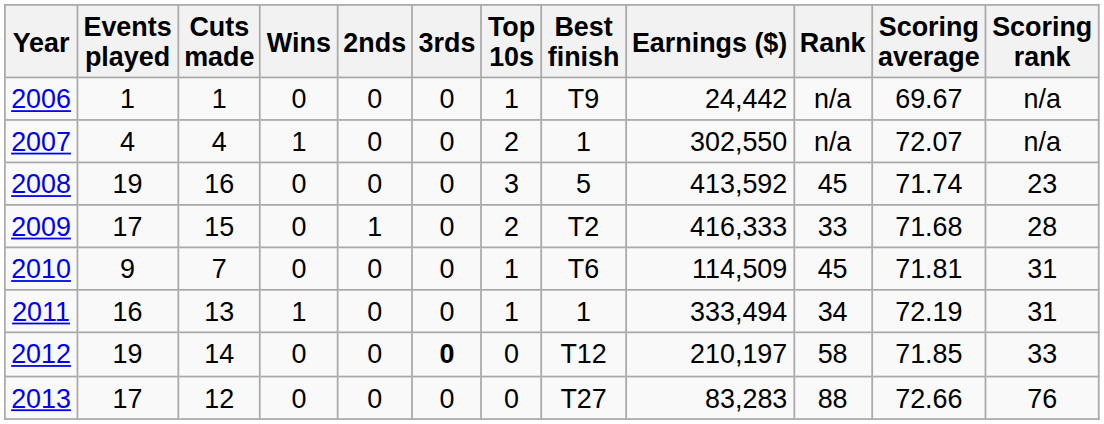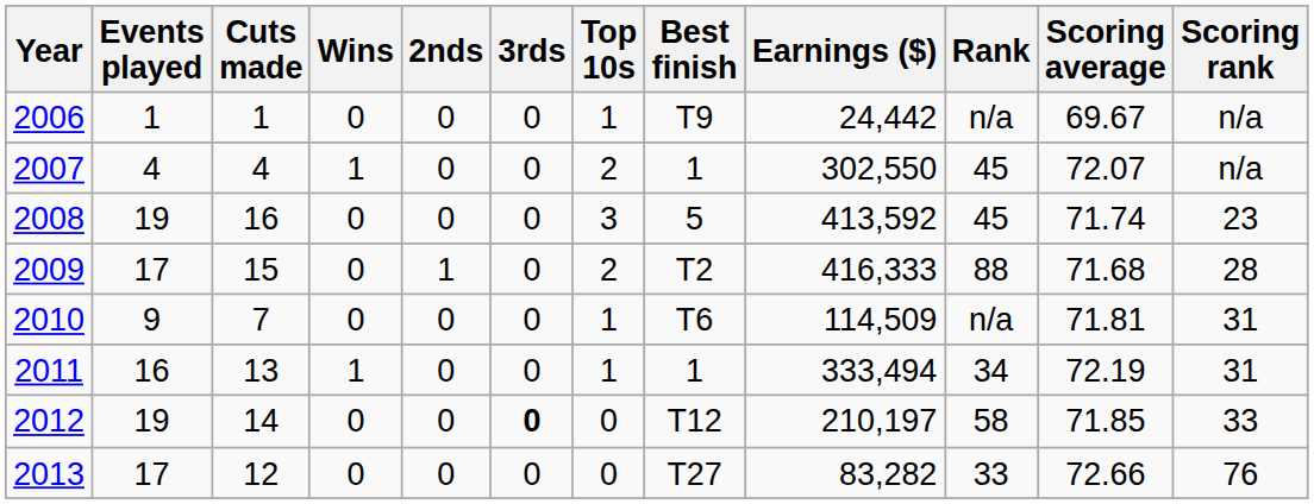 <table class="wikitable" style="text-align:center; font-size: 95%;">
 <tr>
 <th>Year</th>
 <th>Events <br>played</th>
 <th>Cuts <br>made</th>
 <th>Wins</th>
 <th>2nds</th>
 <th>3rds</th>
 <th>Top <br>10s</th>
 <th>Best <br>finish</th>
 <th>Earnings ($)</th>
 <th>Rank</th>
 <th>Scoring <br> average</th>
 <th>Scoring<br>rank</th>
 </tr>
 <tr>
 <td><a href='#'>2006</a></td>
 <td>1</td>
 <td>1</td>
 <td>0</td>
 <td>0</td>
 <td>0</td>
 <td>1</td>
 <td>T9</td>
 <td align="right">24,442</td>
 <td>n/a</td>
 <td>69.67</td>
 <td>n/a</td>
 </tr>
 <tr>
 <td><a href='#'>2007</a></td>
 <td>4</td>
 <td>4</td>
 <td>1</td>
 <td>0</td>
 <td>0</td>
 <td>2</td>
 <td>1</td>
 <td align="right">302,550</td>
-<td>n/a</td>
+<td>45</td>
 <td>72.07</td>
 <td>n/a</td>
 </tr>
 <tr>
 <td><a href='#'>2008</a></td>
 <td>19</td>
 <td>16</td>
 <td>0</td>
 <td>0</td>
 <td>0</td>
 <td>3</td>
 <td>5</td>
 <td align="right">413,592</td>
 <td>45</td>
 <td>71.74</td>
 <td>23</td>
 </tr>
 <tr>
 <td><a href='#'>2009</a></td>
 <td>17</td>
 <td>15</td>
 <td>0</td>
 <td>1</td>
 <td>0</td>
 <td>2</td>
 <td>T2</td>
 <td align="right">416,333</td>
-<td>33</td>
+<td>88</td>
 <td>71.68</td>
 <td>28</td>
 </tr>
 <tr>
 <td><a href='#'>2010</a></td>
 <td>9</td>
 <td>7</td>
 <td>0</td>
 <td>0</td>
 <td>0</td>
 <td>1</td>
 <td>T6</td>
 <td align="right">114,509</td>
-<td>45</td>
+<td>n/a</td>
 <td>71.81</td>
 <td>31</td>
 </tr>
 <tr>
 <td><a href='#'>2011</a></td>
 <td>16</td>
 <td>13</td>
 <td>1</td>
 <td>0</td>
 <td>0</td>
 <td>1</td>
 <td>1</td>
 <td align="right">333,494</td>
 <td>34</td>
 <td>72.19</td>
 <td>31</td>
 </tr>
 <tr>
 <td><a href='#'>2012</a></td>
 <td>19</td>
 <td>14</td>
 <td>0</td>
 <td>0</td>
 <td><strong>0</strong></td>
 <td>0</td>
 <td>T12</td>
 <td align="right">210,197</td>
 <td>58</td>
 <td>71.85</td>
 <td>33</td>
 </tr>
 <tr>
 <td><a href='#'>2013</a></td>
 <td>17</td>
 <td>12</td>
 <td>0</td>
 <td>0</td>
 <td>0</td>
 <td>0</td>
 <td>T27</td>
-<td align="right">83,283</td>
-<td>88</td>
+<td align="right">83,282</td>
+<td>33</td>
 <td>72.66</td>
 <td>76</td>
 </tr>
 </table>
